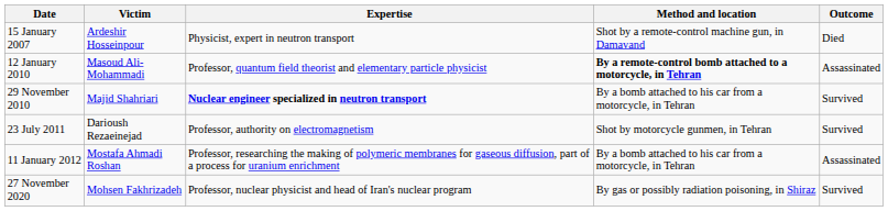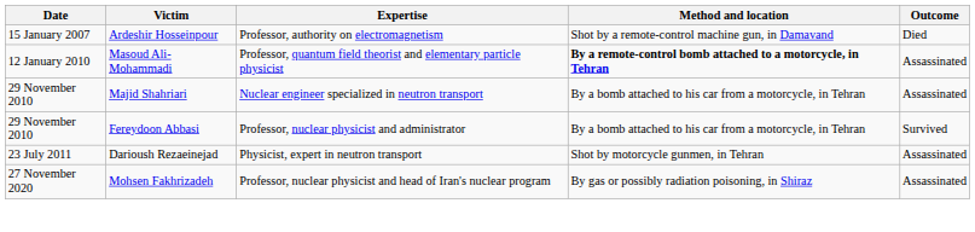 <table class="wikitable" border="1">
 <tr>
 <th>Date</th>
 <th>Victim</th>
 <th>Expertise</th>
 <th>Method and location</th>
 <th>Outcome</th>
 </tr>
 <tr>
 <td>15 January 2007</td>
 <td><a href='#'>Ardeshir Hosseinpour</a></td>
-<td>Physicist, expert in neutron transport</td>
+<td>Professor, authority on <a href='#'>electromagnetism</a></td>
 <td>Shot by a remote-control machine gun, in <a href='#'>Damavand</a></td>
 <td>Died</td>
 </tr>
 <tr>
 <td>12 January 2010</td>
 <td><a href='#'>Masoud Ali-Mohammadi</a></td>
 <td>Professor, <a href='#'>quantum field theorist</a> and <a href='#'>elementary particle physicist</a></td>
 <td><strong>By a remote-control bomb attached to a motorcycle, in <a href='#'>Tehran</a></strong></td>
 <td>Assassinated</td>
 </tr>
 <tr>
 <td>29 November 2010</td>
 <td><a href='#'>Majid Shahriari</a></td>
-<td><strong><a href='#'>Nuclear engineer</a> specialized in <a href='#'>neutron transport</a></strong></td>
+<td><a href='#'>Nuclear engineer</a> specialized in <a href='#'>neutron transport</a></td>
+<td>By a bomb attached to his car from a motorcycle, in Tehran</td>
+<td>Assassinated</td>
+</tr>
+<tr>
+<td>29 November 2010</td>
+<td><a href='#'>Fereydoon Abbasi</a></td>
+<td>Professor, <a href='#'>nuclear physicist</a> and administrator</td>
 <td>By a bomb attached to his car from a motorcycle, in Tehran</td>
 <td>Survived</td>
 </tr>
 <tr>
 <td>23 July 2011</td>
 <td>Darioush Rezaeinejad</td>
-<td>Professor, authority on <a href='#'>electromagnetism</a></td>
+<td>Physicist, expert in neutron transport</td>
 <td>Shot by motorcycle gunmen, in Tehran</td>
-<td>Survived</td>
-</tr>
-<tr>
-<td>11 January 2012</td>
-<td><a href='#'>Mostafa Ahmadi Roshan</a></td>
-<td>Professor, researching the making of <a href='#'>polymeric membranes</a> for <a href='#'>gaseous diffusion</a>, part of a process for <a href='#'>uranium enrichment</a></td>
-<td>By a bomb attached to his car from a motorcycle, in Tehran</td>
 <td>Assassinated</td>
 </tr>
 <tr>
 <td>27 November 2020</td>
 <td><a href='#'>Mohsen Fakhrizadeh</a></td>
 <td>Professor, nuclear physicist and head of Iran's nuclear program</td>
 <td>By gas or possibly radiation poisoning, in <a href='#'>Shiraz</a></td>
-<td>Survived</td>
+<td>Assassinated</td>
 </tr>
 </table>
